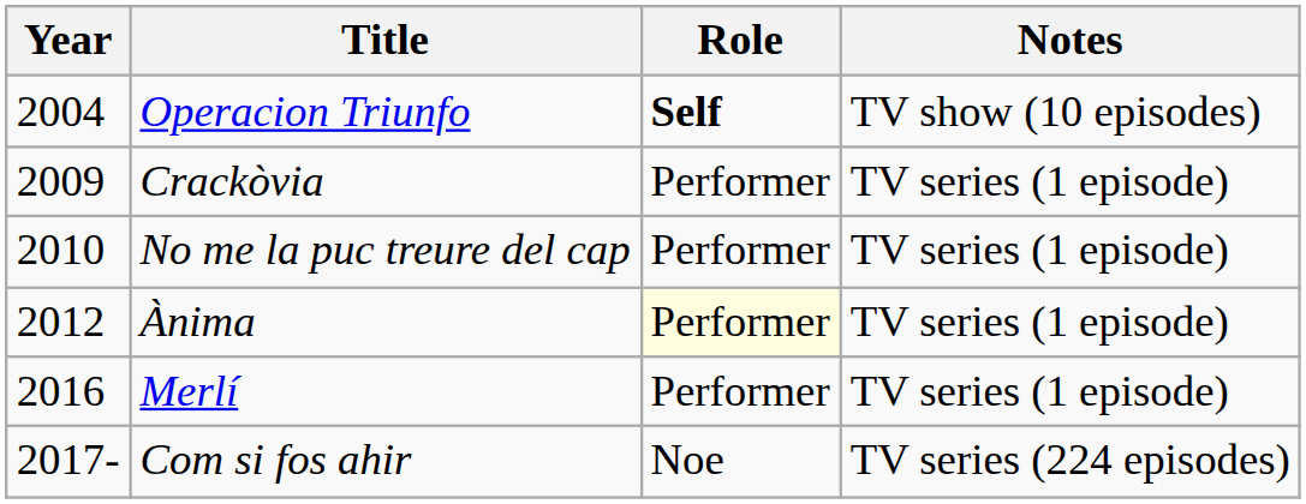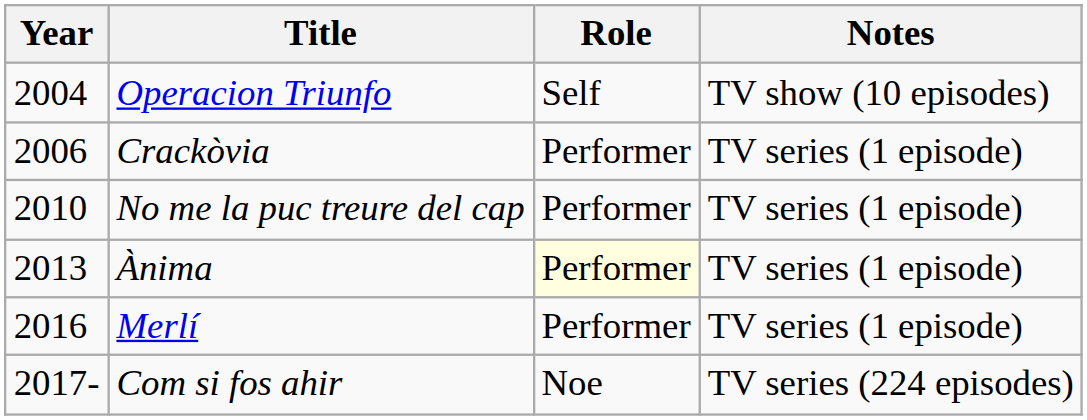 <table class="wikitable">
 <tr>
 <th>Year</th>
 <th>Title</th>
 <th>Role</th>
 <th>Notes</th>
 </tr>
 <tr>
 <td>2004</td>
 <td><a href='#'><em>Operacion Triunfo</em></a></td>
-<td><strong>Self</strong></td>
+<td>Self</td>
 <td>TV show (10 episodes)</td>
 </tr>
 <tr>
-<td>2009</td>
+<td>2006</td>
 <td><em>Crackòvia</em></td>
 <td>Performer</td>
 <td>TV series (1 episode)</td>
 </tr>
 <tr>
 <td>2010</td>
 <td><em>No me la puc treure del cap</em></td>
 <td>Performer</td>
 <td>TV series (1 episode)</td>
 </tr>
 <tr>
-<td>2012</td>
+<td>2013</td>
 <td><em>Ànima</em></td>
 <td style="background: lightyellow;">Performer</td>
 <td>TV series (1 episode)</td>
 </tr>
 <tr>
 <td>2016</td>
 <td><em><a href='#'>Merlí</a></em></td>
 <td>Performer</td>
 <td>TV series (1 episode)</td>
 </tr>
 <tr>
 <td>2017-</td>
 <td><em>Com si fos ahir</em></td>
 <td>Noe</td>
 <td>TV series (224 episodes)</td>
 </tr>
 </table>
